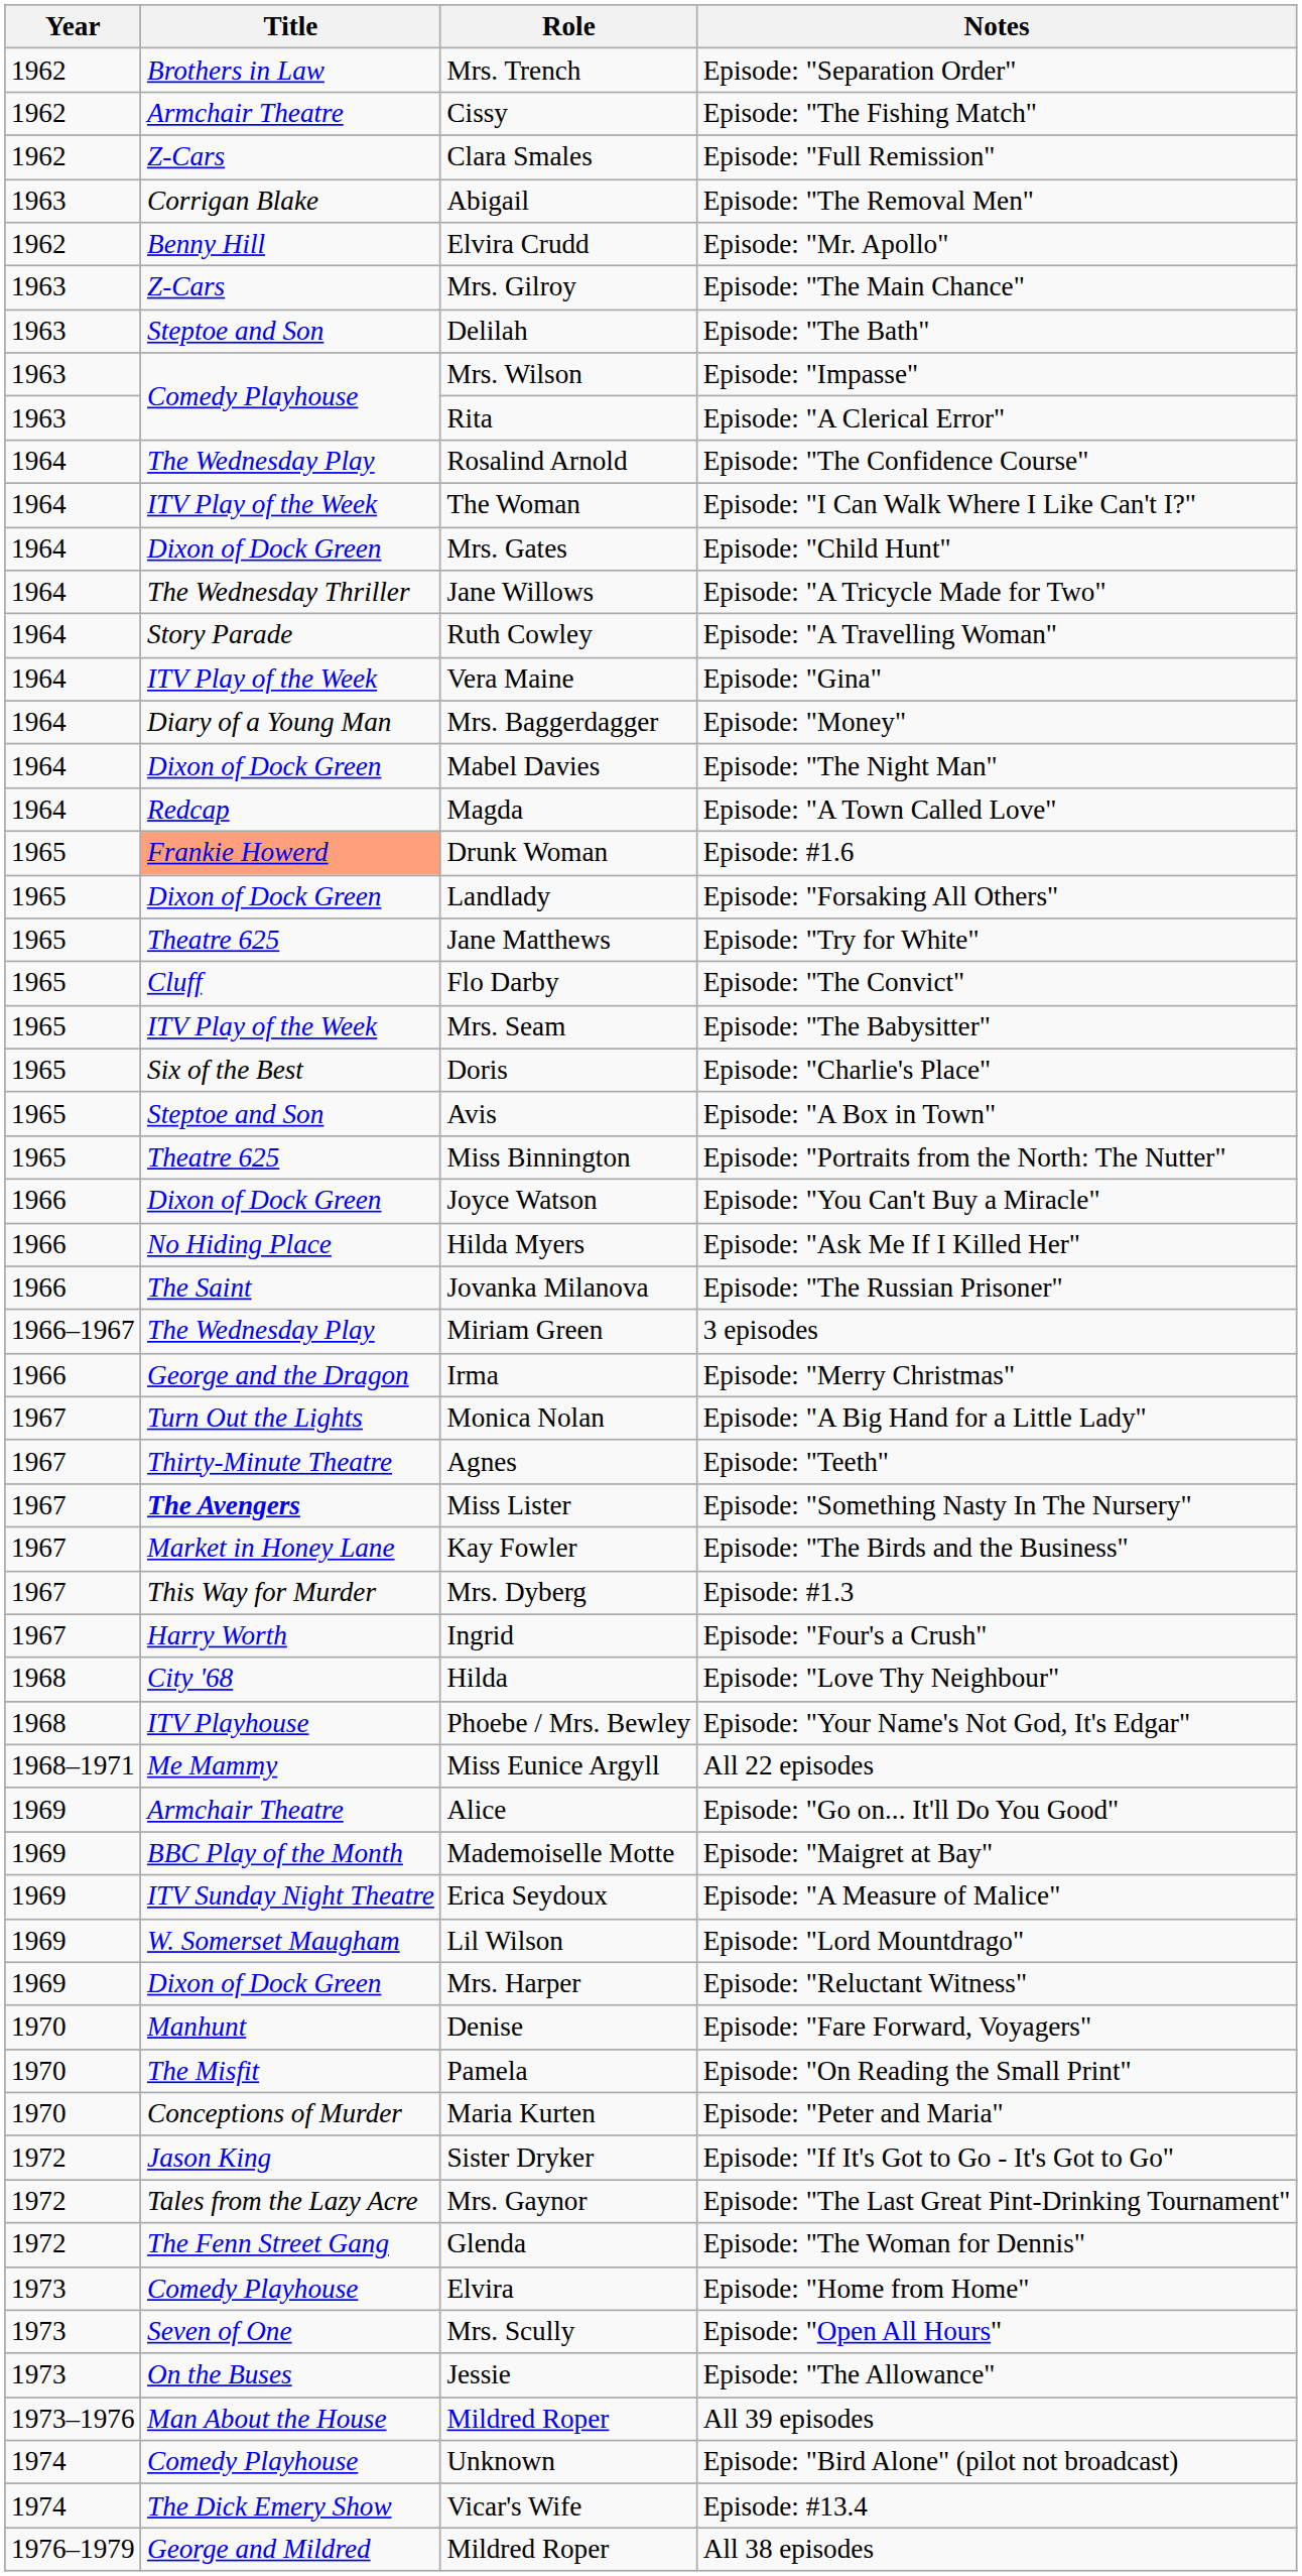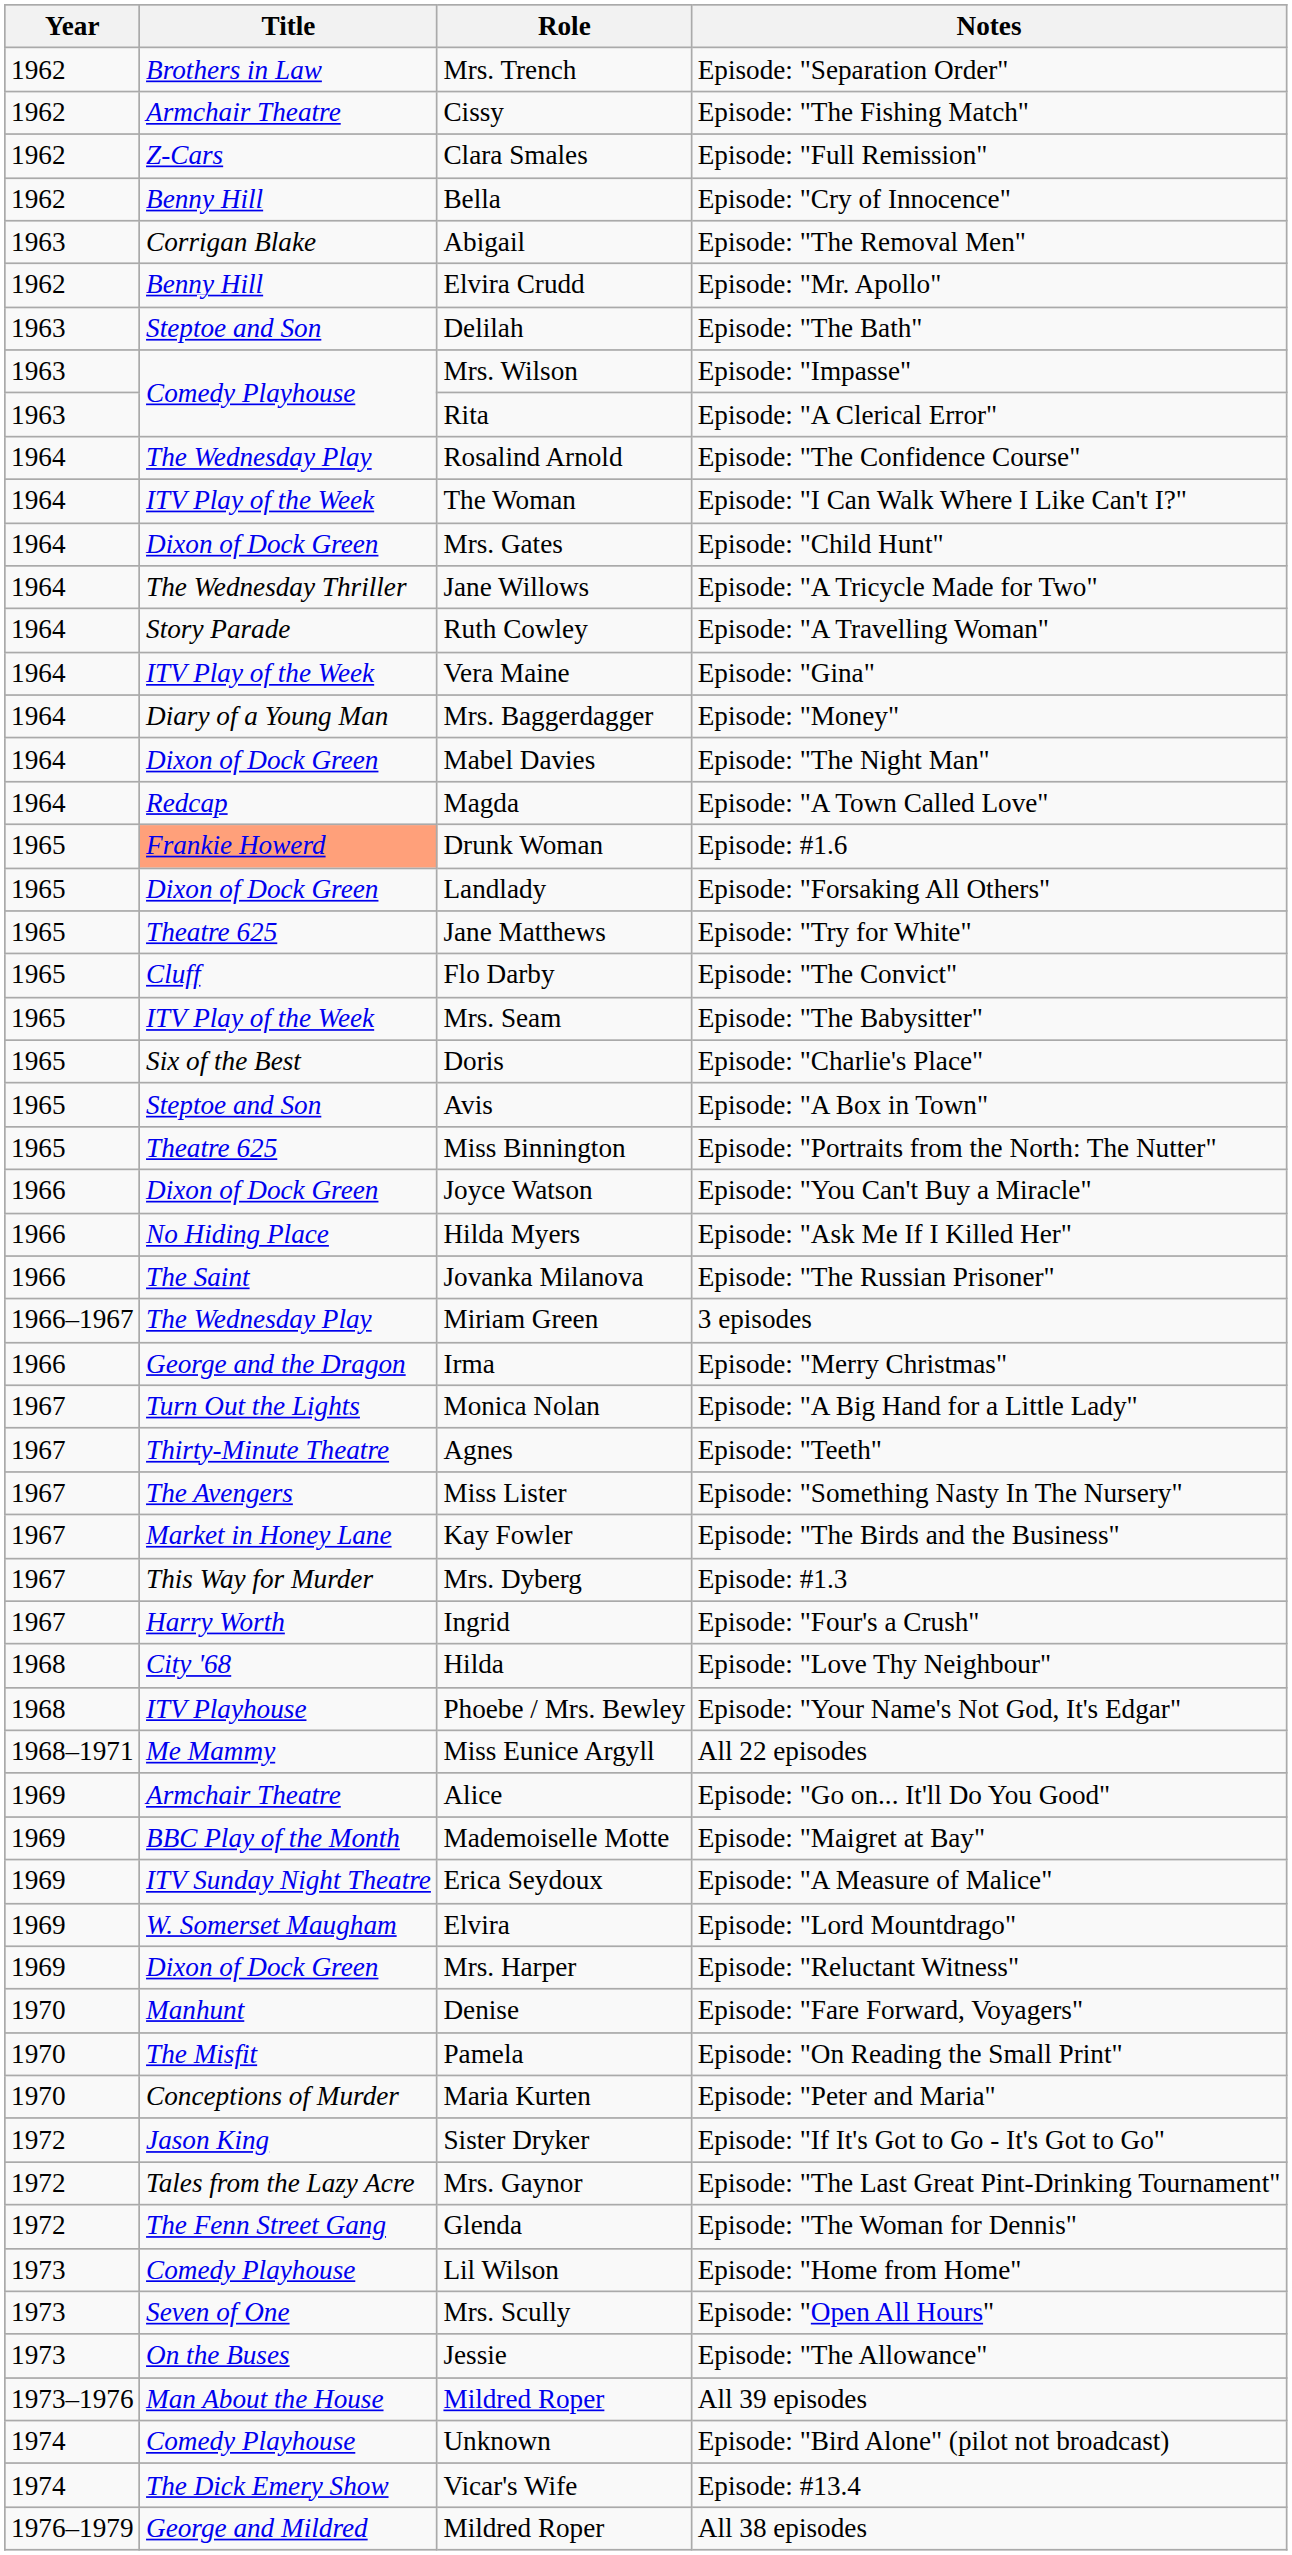 <table class= "wikitable">
 <tr>
 <th>Year</th>
 <th>Title</th>
 <th>Role</th>
 <th>Notes</th>
 </tr>
 <tr>
 <td>1962</td>
 <td><em><a href='#'>Brothers in Law</a></em></td>
 <td>Mrs. Trench</td>
 <td>Episode: "Separation Order"</td>
 </tr>
 <tr>
 <td>1962</td>
 <td><em><a href='#'>Armchair Theatre</a></em></td>
 <td>Cissy</td>
 <td>Episode: "The Fishing Match"</td>
 </tr>
 <tr>
 <td>1962</td>
 <td><em><a href='#'>Z-Cars</a></em></td>
 <td>Clara Smales</td>
 <td>Episode: "Full Remission"</td>
 </tr>
 <tr>
+<td>1962</td>
+<td><em><a href='#'>Benny Hill</a></em></td>
+<td>Bella</td>
+<td>Episode: "Cry of Innocence"</td>
+</tr>
+<tr>
 <td>1963</td>
 <td><em>Corrigan Blake</em></td>
 <td>Abigail</td>
 <td>Episode: "The Removal Men"</td>
 </tr>
 <tr>
 <td>1962</td>
 <td><em><a href='#'>Benny Hill</a></em></td>
 <td>Elvira Crudd</td>
 <td>Episode: "Mr. Apollo"</td>
-</tr>
-<tr>
-<td>1963</td>
-<td><em><a href='#'>Z-Cars</a></em></td>
-<td>Mrs. Gilroy</td>
-<td>Episode: "The Main Chance"</td>
 </tr>
 <tr>
 <td>1963</td>
 <td><em><a href='#'>Steptoe and Son</a></em></td>
 <td>Delilah</td>
 <td>Episode: "The Bath"</td>
 </tr>
 <tr>
 <td>1963</td>
 <td rowspan=2><em><a href='#'>Comedy Playhouse</a></em></td>
 <td>Mrs. Wilson</td>
 <td>Episode: "Impasse"</td>
 </tr>
 <tr>
 <td>1963</td>
 <td>Rita</td>
 <td>Episode: "A Clerical Error"</td>
 </tr>
 <tr>
 <td>1964</td>
 <td><em><a href='#'>The Wednesday Play</a></em></td>
 <td>Rosalind Arnold</td>
 <td>Episode: "The Confidence Course"</td>
 </tr>
 <tr>
 <td>1964</td>
 <td><em><a href='#'>ITV Play of the Week</a></em></td>
 <td>The Woman</td>
 <td>Episode: "I Can Walk Where I Like Can't I?"</td>
 </tr>
 <tr>
 <td>1964</td>
 <td><em><a href='#'>Dixon of Dock Green</a></em></td>
 <td>Mrs. Gates</td>
 <td>Episode: "Child Hunt"</td>
 </tr>
 <tr>
 <td>1964</td>
 <td><em>The Wednesday Thriller</em></td>
 <td>Jane Willows</td>
 <td>Episode: "A Tricycle Made for Two"</td>
 </tr>
 <tr>
 <td>1964</td>
 <td><em>Story Parade</em></td>
 <td>Ruth Cowley</td>
 <td>Episode: "A Travelling Woman"</td>
 </tr>
 <tr>
 <td>1964</td>
 <td><em><a href='#'>ITV Play of the Week</a></em></td>
 <td>Vera Maine</td>
 <td>Episode: "Gina"</td>
 </tr>
 <tr>
 <td>1964</td>
 <td><em>Diary of a Young Man</em></td>
 <td>Mrs. Baggerdagger</td>
 <td>Episode: "Money"</td>
 </tr>
 <tr>
 <td>1964</td>
 <td><em><a href='#'>Dixon of Dock Green</a></em></td>
 <td>Mabel Davies</td>
 <td>Episode: "The Night Man"</td>
 </tr>
 <tr>
 <td>1964</td>
 <td><em><a href='#'>Redcap</a></em></td>
 <td>Magda</td>
 <td>Episode: "A Town Called Love"</td>
 </tr>
 <tr>
 <td>1965</td>
 <td style="background: lightsalmon;"><em><a href='#'>Frankie Howerd</a></em></td>
 <td>Drunk Woman</td>
 <td>Episode: #1.6</td>
 </tr>
 <tr>
 <td>1965</td>
 <td><em><a href='#'>Dixon of Dock Green</a></em></td>
 <td>Landlady</td>
 <td>Episode: "Forsaking All Others"</td>
 </tr>
 <tr>
 <td>1965</td>
 <td><em><a href='#'>Theatre 625</a></em></td>
 <td>Jane Matthews</td>
 <td>Episode: "Try for White"</td>
 </tr>
 <tr>
 <td>1965</td>
 <td><em><a href='#'>Cluff</a></em></td>
 <td>Flo Darby</td>
 <td>Episode: "The Convict"</td>
 </tr>
 <tr>
 <td>1965</td>
 <td><em><a href='#'>ITV Play of the Week</a></em></td>
 <td>Mrs. Seam</td>
 <td>Episode: "The Babysitter"</td>
 </tr>
 <tr>
 <td>1965</td>
 <td><em>Six of the Best</em></td>
 <td>Doris</td>
 <td>Episode: "Charlie's Place"</td>
 </tr>
 <tr>
 <td>1965</td>
 <td><em><a href='#'>Steptoe and Son</a></em></td>
 <td>Avis</td>
 <td>Episode: "A Box in Town"</td>
 </tr>
 <tr>
 <td>1965</td>
 <td><em><a href='#'>Theatre 625</a></em></td>
 <td>Miss Binnington</td>
 <td>Episode: "Portraits from the North: The Nutter"</td>
 </tr>
 <tr>
 <td>1966</td>
 <td><em><a href='#'>Dixon of Dock Green</a></em></td>
 <td>Joyce Watson</td>
 <td>Episode: "You Can't Buy a Miracle"</td>
 </tr>
 <tr>
 <td>1966</td>
 <td><em><a href='#'>No Hiding Place</a></em></td>
 <td>Hilda Myers</td>
 <td>Episode: "Ask Me If I Killed Her"</td>
 </tr>
 <tr>
 <td>1966</td>
 <td><em> <a href='#'>The Saint</a></em></td>
 <td>Jovanka Milanova</td>
 <td>Episode: "The Russian Prisoner"</td>
 </tr>
 <tr>
 <td>1966–1967</td>
 <td><em><a href='#'>The Wednesday Play</a></em></td>
 <td>Miriam Green</td>
 <td>3 episodes</td>
 </tr>
 <tr>
 <td>1966</td>
 <td><em><a href='#'>George and the Dragon</a></em></td>
 <td>Irma</td>
 <td>Episode: "Merry Christmas"</td>
 </tr>
 <tr>
 <td>1967</td>
 <td><em><a href='#'>Turn Out the Lights</a></em></td>
 <td>Monica Nolan</td>
 <td>Episode: "A Big Hand for a Little Lady"</td>
 </tr>
 <tr>
 <td>1967</td>
 <td><em><a href='#'>Thirty-Minute Theatre</a></em></td>
 <td>Agnes</td>
 <td>Episode: "Teeth"</td>
 </tr>
 <tr>
 <td>1967</td>
-<td><strong><em><a href='#'>The Avengers</a></em></strong></td>
+<td><em><a href='#'>The Avengers</a></em></td>
 <td>Miss Lister</td>
 <td>Episode: "Something Nasty In The Nursery"</td>
 </tr>
 <tr>
 <td>1967</td>
 <td><em><a href='#'>Market in Honey Lane</a></em></td>
 <td>Kay Fowler</td>
 <td>Episode: "The Birds and the Business"</td>
 </tr>
 <tr>
 <td>1967</td>
 <td><em>This Way for Murder</em></td>
 <td>Mrs. Dyberg</td>
 <td>Episode: #1.3</td>
 </tr>
 <tr>
 <td>1967</td>
 <td><em><a href='#'>Harry Worth</a></em></td>
 <td>Ingrid</td>
 <td>Episode: "Four's a Crush"</td>
 </tr>
 <tr>
 <td>1968</td>
 <td><em><a href='#'>City '68</a></em></td>
 <td>Hilda</td>
 <td>Episode: "Love Thy Neighbour"</td>
 </tr>
 <tr>
 <td>1968</td>
 <td><em><a href='#'>ITV Playhouse</a></em></td>
 <td>Phoebe / Mrs. Bewley</td>
 <td>Episode: "Your Name's Not God, It's Edgar"</td>
 </tr>
 <tr>
 <td>1968–1971</td>
 <td><em><a href='#'>Me Mammy</a></em></td>
 <td>Miss Eunice Argyll</td>
 <td>All 22 episodes</td>
 </tr>
 <tr>
 <td>1969</td>
 <td><em><a href='#'>Armchair Theatre</a></em></td>
 <td>Alice</td>
 <td>Episode: "Go on... It'll Do You Good"</td>
 </tr>
 <tr>
 <td>1969</td>
 <td><em><a href='#'>BBC Play of the Month</a></em></td>
 <td>Mademoiselle Motte</td>
 <td>Episode: "Maigret at Bay"</td>
 </tr>
 <tr>
 <td>1969</td>
 <td><em><a href='#'>ITV Sunday Night Theatre</a></em></td>
 <td>Erica Seydoux</td>
 <td>Episode: "A Measure of Malice"</td>
 </tr>
 <tr>
 <td>1969</td>
 <td><em><a href='#'>W. Somerset Maugham</a></em></td>
-<td>Lil Wilson</td>
+<td>Elvira</td>
 <td>Episode: "Lord Mountdrago"</td>
 </tr>
 <tr>
 <td>1969</td>
 <td><em><a href='#'>Dixon of Dock Green</a></em></td>
 <td>Mrs. Harper</td>
 <td>Episode: "Reluctant Witness"</td>
 </tr>
 <tr>
 <td>1970</td>
 <td><em><a href='#'>Manhunt</a></em></td>
 <td>Denise</td>
 <td>Episode: "Fare Forward, Voyagers"</td>
 </tr>
 <tr>
 <td>1970</td>
 <td><em><a href='#'>The Misfit</a></em></td>
 <td>Pamela</td>
 <td>Episode: "On Reading the Small Print"</td>
 </tr>
 <tr>
 <td>1970</td>
 <td><em>Conceptions of Murder</em></td>
 <td>Maria Kurten</td>
 <td>Episode: "Peter and Maria"</td>
 </tr>
 <tr>
 <td>1972</td>
 <td><em><a href='#'>Jason King</a></em></td>
 <td>Sister Dryker</td>
 <td>Episode: "If It's Got to Go - It's Got to Go"</td>
 </tr>
 <tr>
 <td>1972</td>
 <td><em>Tales from the Lazy Acre</em></td>
 <td>Mrs. Gaynor</td>
 <td>Episode: "The Last Great Pint-Drinking Tournament"</td>
 </tr>
 <tr>
 <td>1972</td>
 <td><em><a href='#'>The Fenn Street Gang</a></em></td>
 <td>Glenda</td>
 <td>Episode: "The Woman for Dennis"</td>
 </tr>
 <tr>
 <td>1973</td>
 <td><em><a href='#'>Comedy Playhouse</a></em></td>
-<td>Elvira</td>
+<td>Lil Wilson</td>
 <td>Episode: "Home from Home"</td>
 </tr>
 <tr>
 <td>1973</td>
 <td><em><a href='#'>Seven of One</a></em></td>
 <td>Mrs. Scully</td>
 <td>Episode: "<a href='#'>Open All Hours</a>"</td>
 </tr>
 <tr>
 <td>1973</td>
 <td><em><a href='#'>On the Buses</a></em></td>
 <td>Jessie</td>
 <td>Episode: "The Allowance"</td>
 </tr>
 <tr>
 <td>1973–1976</td>
 <td><em><a href='#'>Man About the House</a></em></td>
 <td><a href='#'>Mildred Roper</a></td>
 <td>All 39 episodes</td>
 </tr>
 <tr>
 <td>1974</td>
 <td><em><a href='#'>Comedy Playhouse</a></em></td>
 <td>Unknown</td>
 <td>Episode: "Bird Alone" (pilot not broadcast)</td>
 </tr>
 <tr>
 <td>1974</td>
 <td><em><a href='#'>The Dick Emery Show</a></em></td>
 <td>Vicar's Wife</td>
 <td>Episode: #13.4</td>
 </tr>
 <tr>
 <td>1976–1979</td>
 <td><em><a href='#'>George and Mildred</a></em></td>
 <td>Mildred Roper</td>
 <td>All 38 episodes</td>
 </tr>
 </table>
